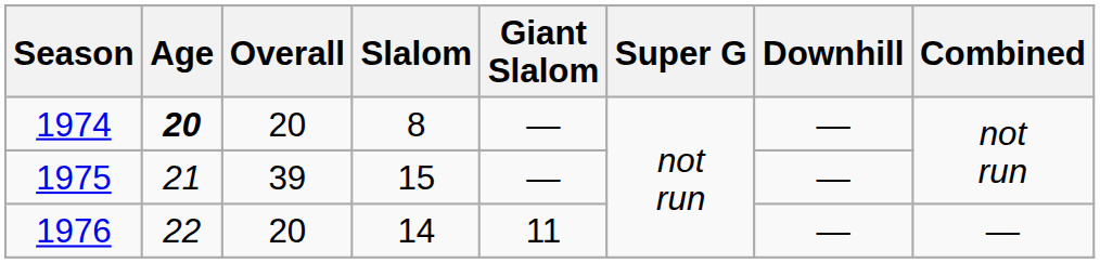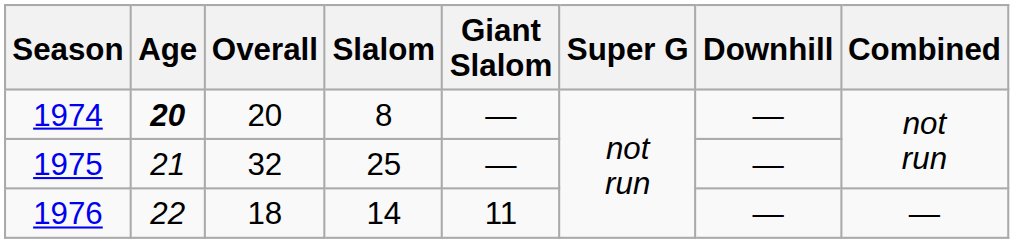 <table class="wikitable" style="text-align:center; font-size:95%;">
 <tr>
 <th>Season</th>
 <th>Age</th>
 <th>Overall</th>
 <th>Slalom</th>
 <th>Giant<br>Slalom</th>
 <th>Super G</th>
 <th>Downhill</th>
 <th>Combined</th>
 </tr>
 <tr>
 <td><a href='#'>1974</a></td>
 <td><strong><em>20</em></strong></td>
 <td>20</td>
 <td>8</td>
 <td>—</td>
 <td rowspan=3><em>not<br>run</em></td>
 <td>—</td>
 <td rowspan=2><em>not<br>run</em></td>
 </tr>
 <tr>
 <td><a href='#'>1975</a></td>
 <td><em>21</em></td>
-<td>39</td>
-<td>15</td>
+<td>32</td>
+<td>25</td>
 <td>—</td>
 <td>—</td>
 </tr>
 <tr>
 <td><a href='#'>1976</a></td>
 <td><em>22</em></td>
-<td>20</td>
+<td>18</td>
 <td>14</td>
 <td>11</td>
 <td>—</td>
 <td>—</td>
 </tr>
 </table>
